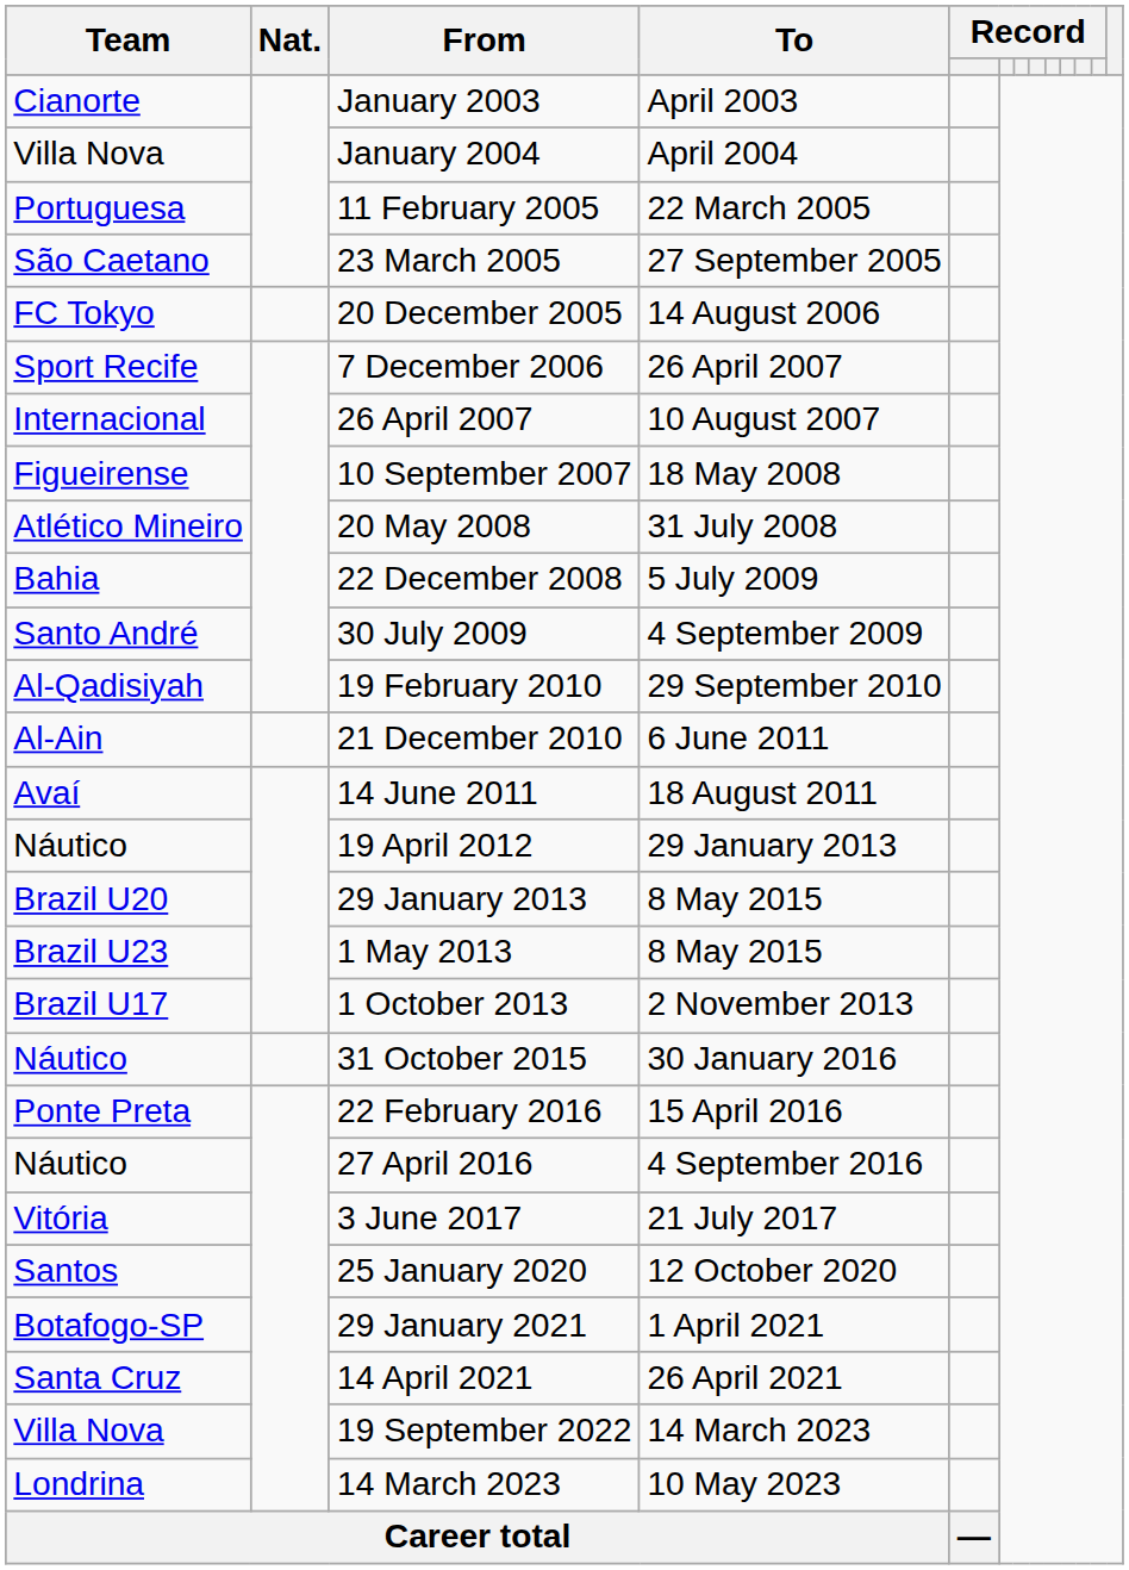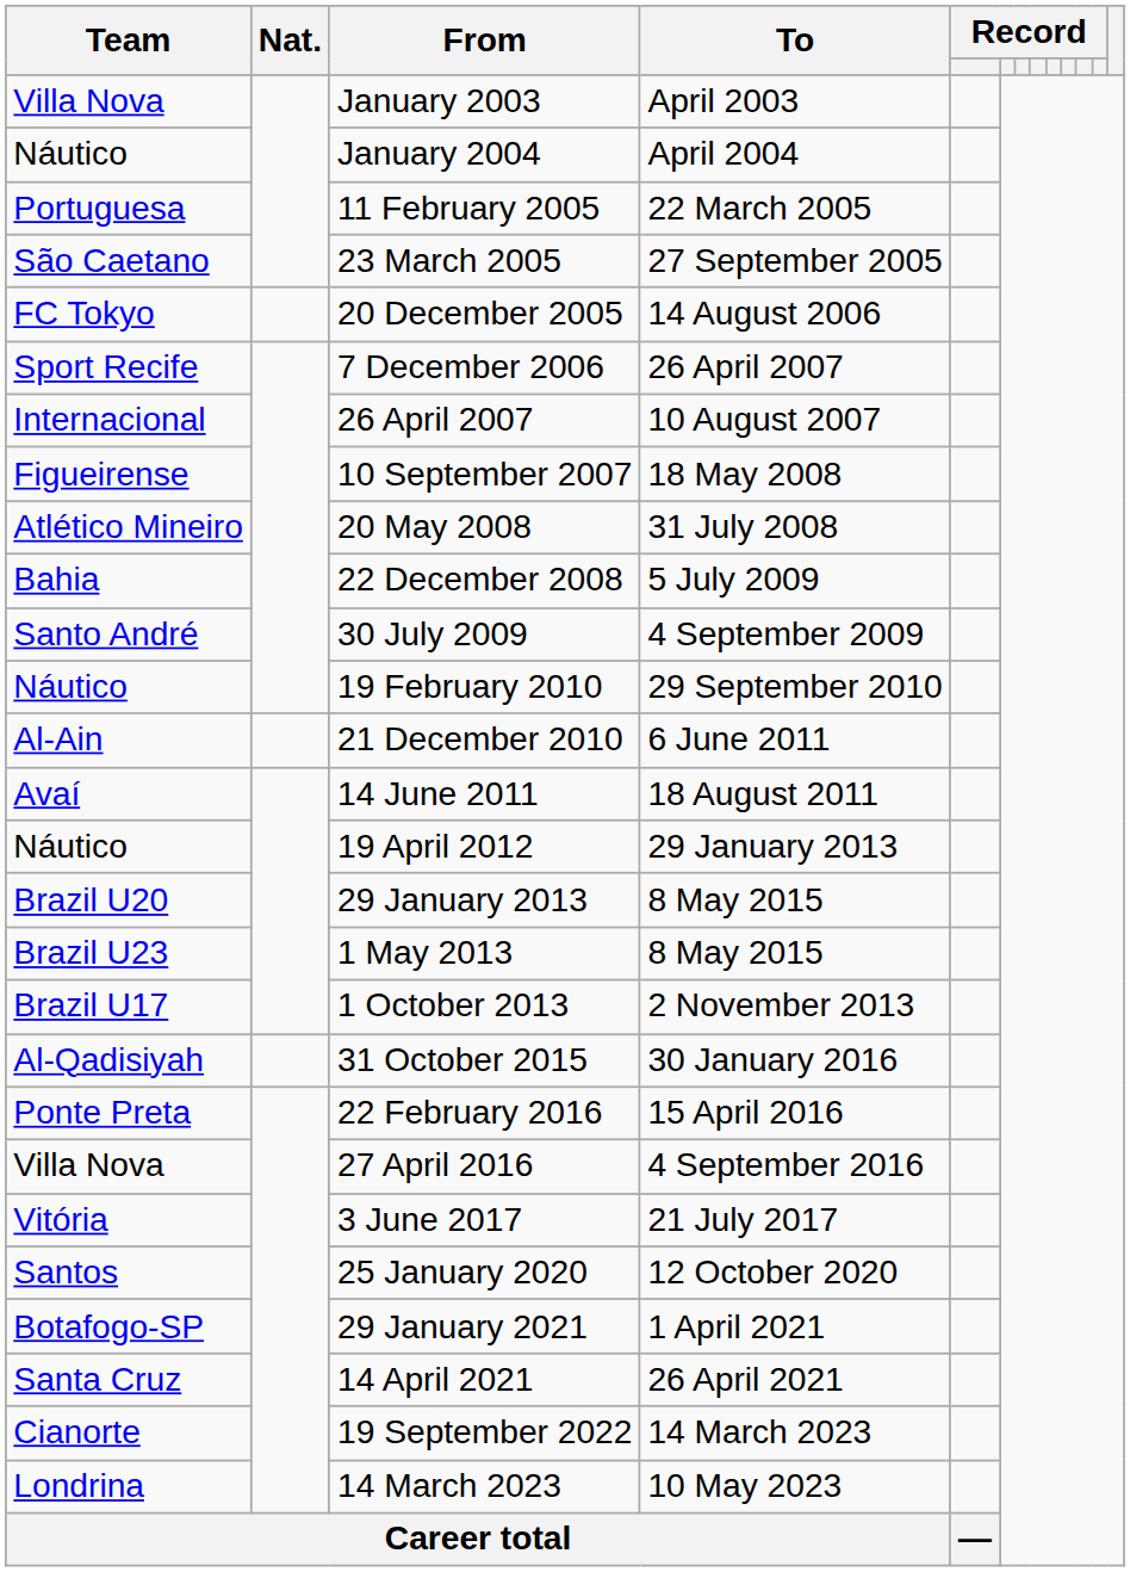 <table class="wikitable" style="text-align: center">
 <tr>
 <th rowspan="2">Team</th>
 <th rowspan="2">Nat.</th>
 <th rowspan="2">From</th>
 <th rowspan="2">To</th>
 <th colspan="8">Record</th>
 <th rowspan=2></th>
 </tr>
 <tr>
 <th></th>
 <th></th>
 <th></th>
 <th></th>
 <th></th>
 <th></th>
 <th></th>
 <th></th>
 </tr>
 <tr>
-<td align="left"><a href='#'>Cianorte</a></td>
+<td align="left"><a href='#'>Villa Nova</a></td>
 <td rowspan="4"></td>
 <td align=left>January 2003</td>
 <td align=left>April 2003<br></td>
 <td></td>
 </tr>
 <tr>
-<td align="left">Villa Nova</td>
+<td align="left">Náutico</td>
 <td align=left>January 2004</td>
 <td align=left>April 2004<br></td>
 <td></td>
 </tr>
 <tr>
 <td align="left"><a href='#'>Portuguesa</a></td>
 <td align=left>11 February 2005</td>
 <td align=left>22 March 2005<br></td>
 <td></td>
 </tr>
 <tr>
 <td align="left"><a href='#'>São Caetano</a></td>
 <td align=left>23 March 2005</td>
 <td align=left>27 September 2005<br></td>
 <td></td>
 </tr>
 <tr>
 <td align="left"><a href='#'>FC Tokyo</a></td>
 <td></td>
 <td align=left>20 December 2005</td>
 <td align=left>14 August 2006<br></td>
 <td></td>
 </tr>
 <tr>
 <td align="left"><a href='#'>Sport Recife</a></td>
 <td rowspan="7"></td>
 <td align=left>7 December 2006</td>
 <td align=left>26 April 2007<br></td>
 <td></td>
 </tr>
 <tr>
 <td align="left"><a href='#'>Internacional</a></td>
 <td align=left>26 April 2007</td>
 <td align=left>10 August 2007<br></td>
 <td></td>
 </tr>
 <tr>
 <td align="left"><a href='#'>Figueirense</a></td>
 <td align=left>10 September 2007</td>
 <td align=left>18 May 2008<br></td>
 <td></td>
 </tr>
 <tr>
 <td align="left"><a href='#'>Atlético Mineiro</a></td>
 <td align=left>20 May 2008</td>
 <td align=left>31 July 2008<br></td>
 <td></td>
 </tr>
 <tr>
 <td align="left"><a href='#'>Bahia</a></td>
 <td align=left>22 December 2008</td>
 <td align=left>5 July 2009<br></td>
 <td></td>
 </tr>
 <tr>
 <td align="left"><a href='#'>Santo André</a></td>
 <td align=left>30 July 2009</td>
 <td align=left>4 September 2009<br></td>
 <td></td>
 </tr>
 <tr>
-<td align="left"><a href='#'>Al-Qadisiyah</a></td>
+<td align="left"><a href='#'>Náutico</a></td>
 <td align=left>19 February 2010</td>
 <td align=left>29 September 2010<br></td>
 <td></td>
 </tr>
 <tr>
 <td align="left"><a href='#'>Al-Ain</a></td>
 <td></td>
 <td align=left>21 December 2010</td>
 <td align=left>6 June 2011<br></td>
 <td></td>
 </tr>
 <tr>
 <td align="left"><a href='#'>Avaí</a></td>
 <td rowspan="5"></td>
 <td align=left>14 June 2011</td>
 <td align=left>18 August 2011<br></td>
 <td></td>
 </tr>
 <tr>
 <td align="left">Náutico</td>
 <td align=left>19 April 2012</td>
 <td align=left>29 January 2013<br></td>
 <td></td>
 </tr>
 <tr>
 <td align="left"><a href='#'>Brazil U20</a></td>
 <td align=left>29 January 2013</td>
 <td align=left>8 May 2015<br></td>
 <td></td>
 </tr>
 <tr>
 <td align="left"><a href='#'>Brazil U23</a></td>
 <td align=left>1 May 2013</td>
 <td align=left>8 May 2015<br></td>
 <td></td>
 </tr>
 <tr>
 <td align="left"><a href='#'>Brazil U17</a></td>
 <td align=left>1 October 2013</td>
 <td align=left>2 November 2013<br></td>
 <td></td>
 </tr>
 <tr>
-<td align="left"><a href='#'>Náutico</a></td>
+<td align="left"><a href='#'>Al-Qadisiyah</a></td>
 <td></td>
 <td align=left>31 October 2015</td>
 <td align=left>30 January 2016<br></td>
 <td></td>
 </tr>
 <tr>
 <td align="left"><a href='#'>Ponte Preta</a></td>
 <td rowspan="8"></td>
 <td align=left>22 February 2016</td>
 <td align=left>15 April 2016<br></td>
 <td></td>
 </tr>
 <tr>
-<td align="left">Náutico</td>
+<td align="left">Villa Nova</td>
 <td align=left>27 April 2016</td>
 <td align=left>4 September 2016<br></td>
 <td></td>
 </tr>
 <tr>
 <td align="left"><a href='#'>Vitória</a></td>
 <td align=left>3 June 2017</td>
 <td align=left>21 July 2017<br></td>
 <td></td>
 </tr>
 <tr>
 <td align="left"><a href='#'>Santos</a></td>
 <td align=left>25 January 2020</td>
 <td align=left>12 October 2020<br></td>
 <td></td>
 </tr>
 <tr>
 <td align="left"><a href='#'>Botafogo-SP</a></td>
 <td align=left>29 January 2021</td>
 <td align=left>1 April 2021<br></td>
 <td></td>
 </tr>
 <tr>
 <td align="left"><a href='#'>Santa Cruz</a></td>
 <td align=left>14 April 2021</td>
 <td align=left>26 April 2021<br></td>
 <td></td>
 </tr>
 <tr>
-<td align="left"><a href='#'>Villa Nova</a></td>
+<td align="left"><a href='#'>Cianorte</a></td>
 <td align=left>19 September 2022</td>
 <td align=left>14 March 2023<br></td>
 <td></td>
 </tr>
 <tr>
 <td align="left"><a href='#'>Londrina</a></td>
 <td align=left>14 March 2023</td>
 <td align=left>10 May 2023<br></td>
 <td></td>
 </tr>
 <tr>
 <th colspan=4><strong>Career total</strong><br></th>
 <th>—</th>
 </tr>
 </table>
